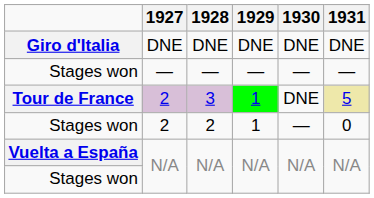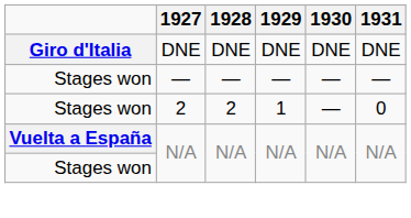 <table class="wikitable">
 <tr>
 <td></td>
 <th scope="col">1927</th>
 <th scope="col">1928</th>
 <th scope="col">1929</th>
 <th scope="col">1930</th>
 <th scope="col">1931</th>
 </tr>
 <tr>
 <th><a href='#'>Giro d'Italia</a></th>
 <td align="center">DNE</td>
 <td align="center">DNE</td>
 <td align="center">DNE</td>
 <td align="center">DNE</td>
 <td align="center">DNE</td>
 </tr>
 <tr>
 <td align="right">Stages won</td>
 <td align="center">—</td>
 <td align="center">—</td>
 <td align="center">—</td>
 <td align="center">—</td>
 <td align="center">—</td>
 </tr>
 <tr>
-<th><a href='#'>Tour de France</a></th>
-<td align="center" style="background:#D8BFD8;"><a href='#'>2</a></td>
-<td align="center" style="background:#D8BFD8;"><a href='#'>3</a></td>
-<td align="center" style="background:#00ff00;"><a href='#'>1</a></td>
-<td align="center">DNE</td>
-<td align="center" style="background:#EEE8AA;"><a href='#'>5</a></td>
-</tr>
-<tr>
 <td align="right">Stages won</td>
 <td align="center">2</td>
 <td align="center">2</td>
 <td align="center">1</td>
 <td align="center">—</td>
 <td align="center">0</td>
 </tr>
 <tr>
 <th><a href='#'>Vuelta a España</a></th>
 <td rowspan=2 align="center" style="color:#888888;">N/A</td>
 <td rowspan=2 align="center" style="color:#888888;">N/A</td>
 <td rowspan=2 align="center" style="color:#888888;">N/A</td>
 <td rowspan=2 align="center" style="color:#888888;">N/A</td>
 <td rowspan=2 align="center" style="color:#888888;">N/A</td>
 </tr>
 <tr>
 <td align="right">Stages won</td>
 </tr>
 </table>
